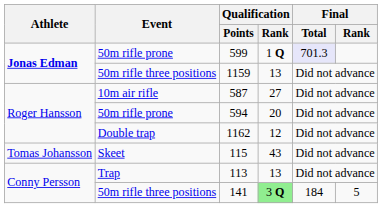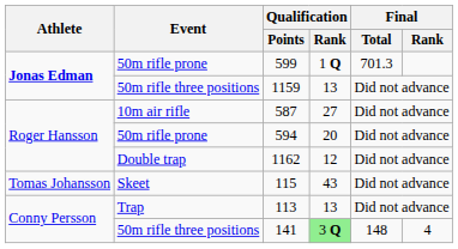 <table class="wikitable" style="font-size:90%">
 <tr>
 <th rowspan="2">Athlete</th>
 <th rowspan="2">Event</th>
 <th colspan=2>Qualification</th>
 <th colspan=2>Final</th>
 </tr>
 <tr style="font-size:95%">
 <th>Points</th>
 <th>Rank</th>
 <th>Total</th>
 <th>Rank</th>
 </tr>
 <tr>
 <td align=left rowspan=2><strong><a href='#'>Jonas Edman</a></strong></td>
 <td align=left><a href='#'>50m rifle prone</a></td>
 <td align=center>599</td>
 <td align=center>1 <strong>Q</strong></td>
-<td align=center style="background: lavender;">701.3</td>
+<td align=center>701.3</td>
 <td align=center></td>
 </tr>
 <tr>
 <td align=left><a href='#'>50m rifle three positions</a></td>
 <td align=center>1159</td>
 <td align=center>13</td>
 <td align=center colspan=2>Did not advance</td>
 </tr>
 <tr>
 <td align=left rowspan=3><a href='#'>Roger Hansson</a></td>
 <td align=left><a href='#'>10m air rifle</a></td>
 <td align=center>587</td>
 <td align=center>27</td>
 <td align=center colspan=2>Did not advance</td>
 </tr>
 <tr>
 <td align=left><a href='#'>50m rifle prone</a></td>
 <td align=center>594</td>
 <td align=center>20</td>
 <td align=center colspan=2>Did not advance</td>
 </tr>
 <tr>
 <td align=left><a href='#'>Double trap</a></td>
 <td align=center>1162</td>
 <td align=center>12</td>
 <td align=center colspan=2>Did not advance</td>
 </tr>
 <tr>
 <td align=left><a href='#'>Tomas Johansson</a></td>
 <td align=left><a href='#'>Skeet</a></td>
 <td align=center>115</td>
 <td align=center>43</td>
 <td align=center colspan=2>Did not advance</td>
 </tr>
 <tr>
 <td align=left rowspan=2><a href='#'>Conny Persson</a></td>
 <td align=left><a href='#'>Trap</a></td>
 <td align=center>113</td>
 <td align=center>13</td>
 <td align=center colspan=2>Did not advance</td>
 </tr>
 <tr>
 <td align=left><a href='#'>50m rifle three positions</a></td>
 <td align=center>141</td>
 <td align=center style="background: lightgreen;">3 <strong>Q</strong></td>
-<td align=center>184</td>
-<td align=center>5</td>
+<td align=center>148</td>
+<td align=center>4</td>
 </tr>
 </table>
